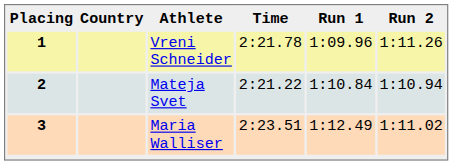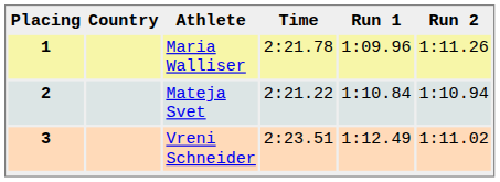 <table style="border-style:solid;border-width:1px;border-color:#808080;background-color:#EFEFEF" cellspacing="2" cellpadding="2" width="380px">
 <tr bgcolor="#EFEFEF">
 <th>Placing</th>
 <th>Country</th>
 <th>Athlete</th>
 <th>Time</th>
 <th>Run 1</th>
 <th>Run 2</th>
 </tr>
 <tr align="center" valign="top" bgcolor="#F7F6A8">
 <th>1</th>
 <td align="left"> </td>
-<td align="left"><a href='#'>Vreni Schneider</a></td>
+<td align="left"><a href='#'>Maria Walliser</a></td>
 <td align="left">2:21.78</td>
 <td>1:09.96</td>
 <td>1:11.26</td>
 </tr>
 <tr align="center" valign="top" bgcolor="#DCE5E5">
 <th>2</th>
 <td align="left"></td>
 <td align="left"><a href='#'>Mateja Svet</a></td>
 <td align="left">2:21.22</td>
 <td>1:10.84</td>
 <td>1:10.94</td>
 </tr>
 <tr align="center" valign="top" bgcolor="#FFDAB9">
 <th>3</th>
 <td align="left"> </td>
-<td align="left"><a href='#'>Maria Walliser</a></td>
+<td align="left"><a href='#'>Vreni Schneider</a></td>
 <td align="left">2:23.51</td>
 <td>1:12.49</td>
 <td>1:11.02</td>
 </tr>
 <tr align="center" valign="top" bgcolor="#FFFFFF">
 </tr>
 </table>
